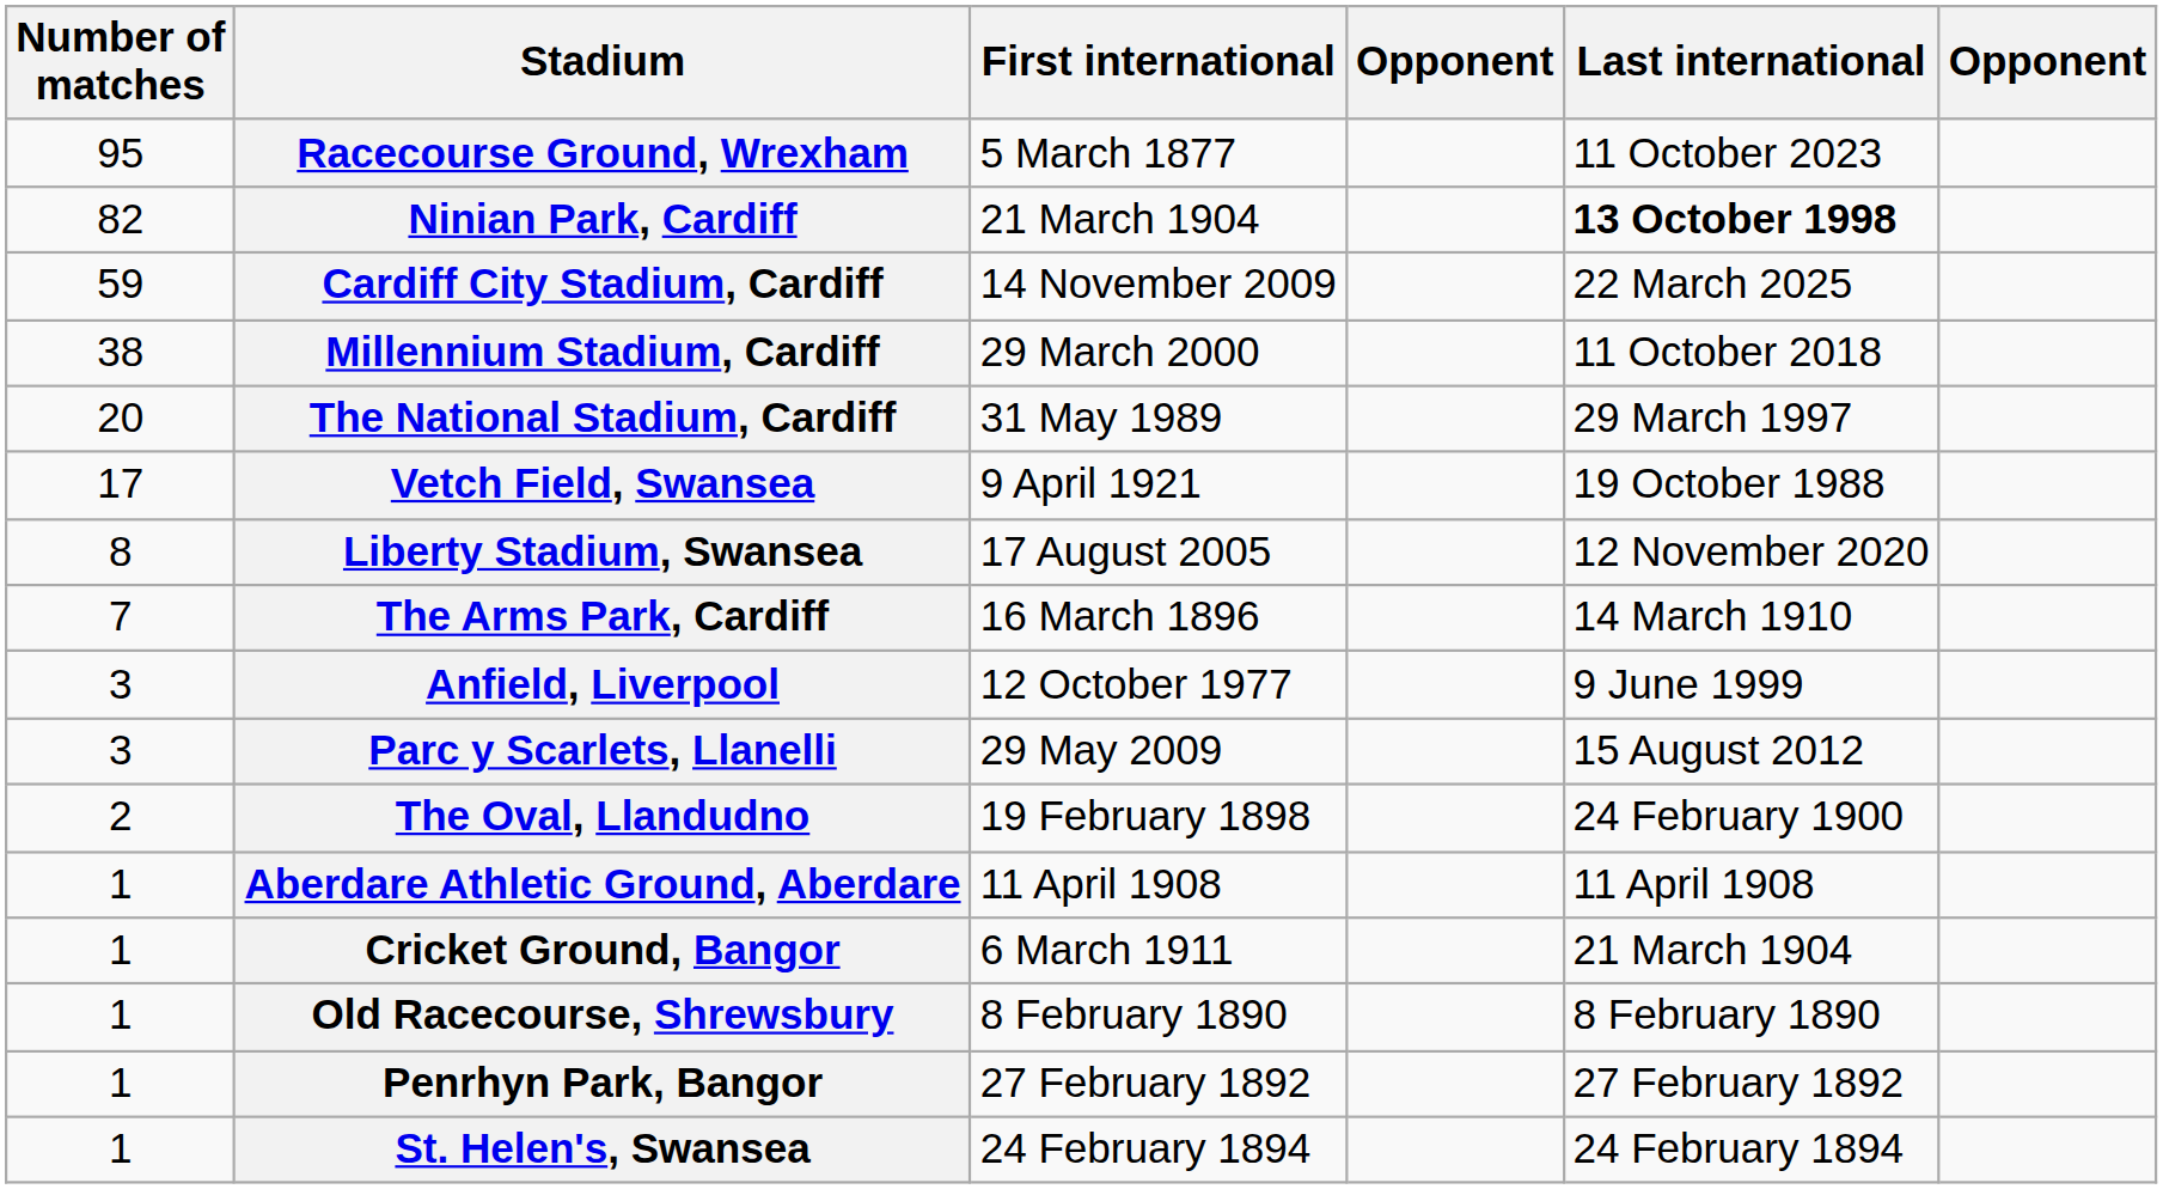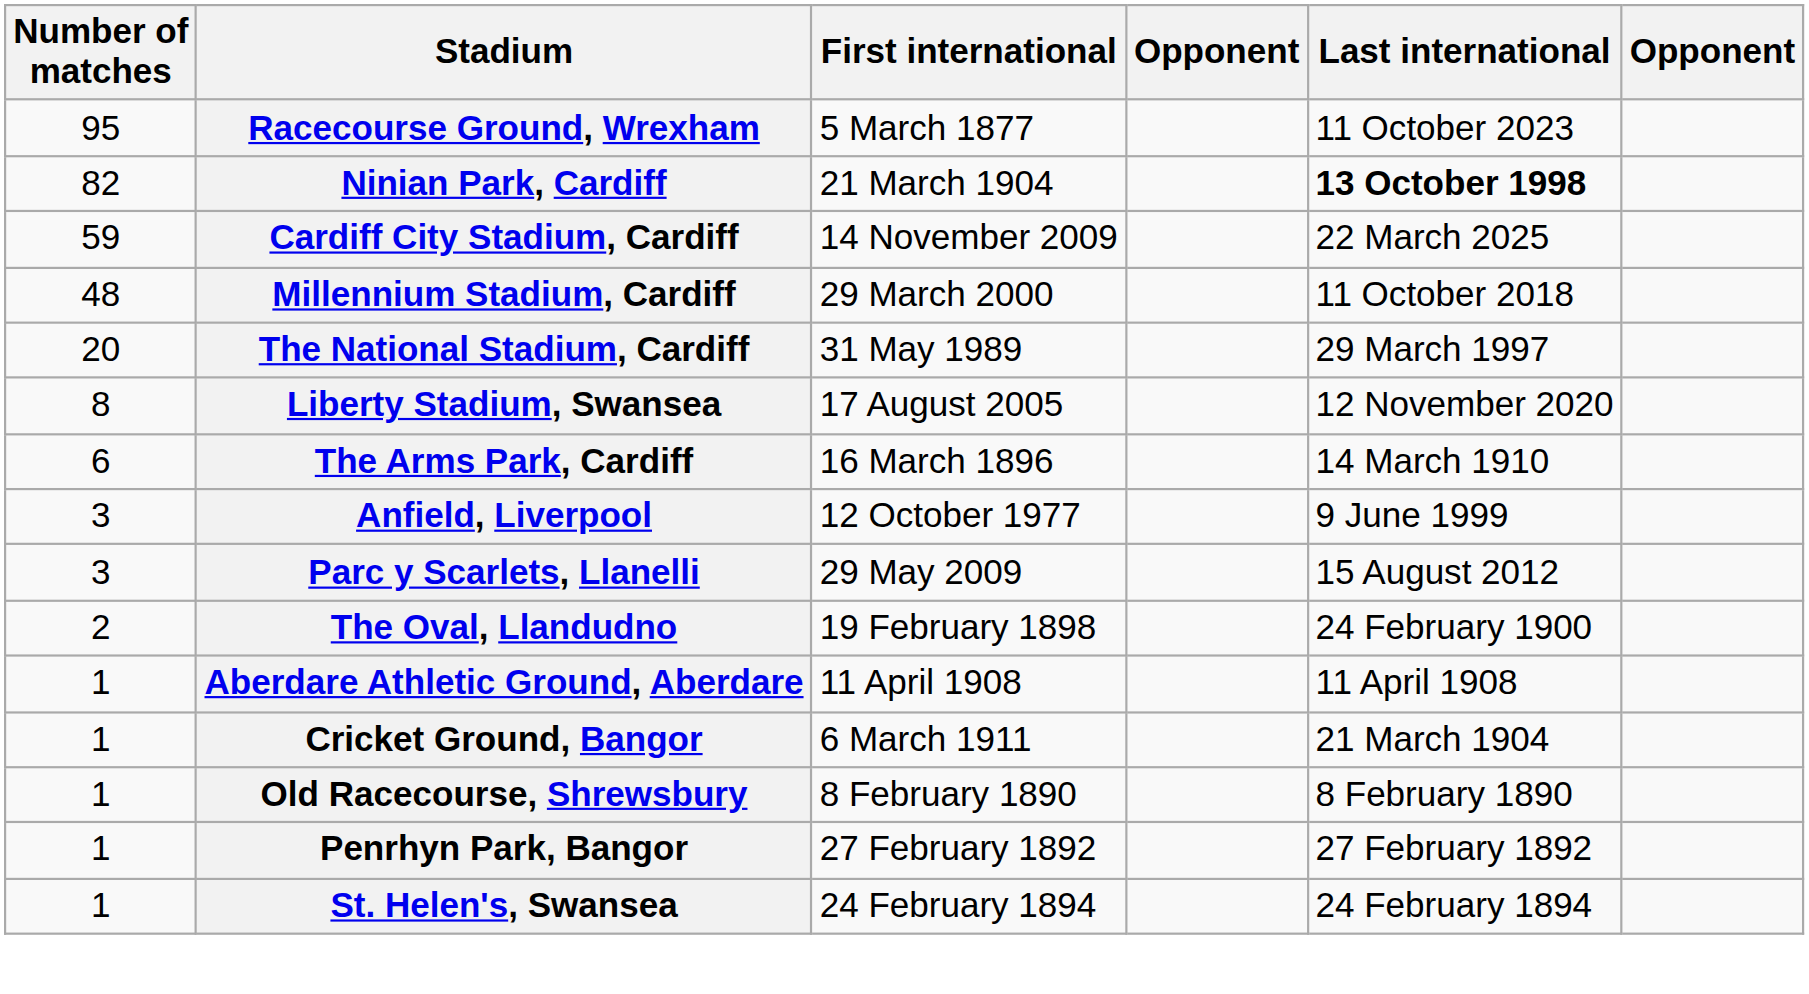 <table class="wikitable sortable plainrowheaders" cellpadding="3" style="text-align: left;">
 <tr>
 <th scope=col>Number of<br> matches</th>
 <th scope=col>Stadium</th>
 <th scope=col>First international</th>
 <th scope=col>Opponent</th>
 <th scope=col>Last international</th>
 <th scope=col>Opponent</th>
 </tr>
 <tr>
 <td align=center>95</td>
 <th scope=row><a href='#'>Racecourse Ground</a>, <a href='#'>Wrexham</a></th>
 <td>5 March 1877</td>
 <td></td>
 <td>11 October 2023</td>
 <td></td>
 </tr>
 <tr>
 <td align=center>82</td>
 <th scope=row><a href='#'>Ninian Park</a>, <a href='#'>Cardiff</a></th>
 <td>21 March 1904</td>
 <td></td>
 <td><strong>13 October 1998</strong></td>
 <td></td>
 </tr>
 <tr>
 <td align=center>59</td>
 <th scope=row><a href='#'>Cardiff City Stadium</a>, Cardiff</th>
 <td>14 November 2009</td>
 <td></td>
 <td>22 March 2025</td>
 <td></td>
 </tr>
 <tr>
-<td align=center>38</td>
+<td align=center>48</td>
 <th scope=row><a href='#'>Millennium Stadium</a>, Cardiff</th>
 <td>29 March 2000</td>
 <td></td>
 <td>11 October 2018</td>
 <td></td>
 </tr>
 <tr>
 <td align=center>20</td>
 <th scope=row><a href='#'>The National Stadium</a>, Cardiff</th>
 <td>31 May 1989</td>
 <td></td>
 <td>29 March 1997</td>
 <td></td>
 </tr>
 <tr>
-<td align=center>17</td>
-<th scope=row><a href='#'>Vetch Field</a>, <a href='#'>Swansea</a></th>
-<td>9 April 1921</td>
-<td></td>
-<td>19 October 1988</td>
-<td></td>
-</tr>
-<tr>
 <td align=center>8</td>
 <th scope=row><a href='#'>Liberty Stadium</a>, Swansea</th>
 <td>17 August 2005</td>
 <td></td>
 <td>12 November 2020</td>
 <td></td>
 </tr>
 <tr>
-<td align=center>7</td>
+<td align=center>6</td>
 <th scope=row><a href='#'>The Arms Park</a>, Cardiff</th>
 <td>16 March 1896</td>
 <td></td>
 <td>14 March 1910</td>
 <td></td>
 </tr>
 <tr>
 <td align=center data-sort-value="3a">3</td>
 <th scope=row><a href='#'>Anfield</a>, <a href='#'>Liverpool</a></th>
 <td>12 October 1977</td>
 <td></td>
 <td>9 June 1999</td>
 <td></td>
 </tr>
 <tr>
 <td align=center data-sort-value="3p">3</td>
 <th scope=row><a href='#'>Parc y Scarlets</a>, <a href='#'>Llanelli</a></th>
 <td>29 May 2009</td>
 <td></td>
 <td>15 August 2012</td>
 <td></td>
 </tr>
 <tr>
 <td align=center>2</td>
 <th scope=row><a href='#'>The Oval</a>, <a href='#'>Llandudno</a></th>
 <td>19 February 1898</td>
 <td></td>
 <td>24 February 1900</td>
 <td></td>
 </tr>
 <tr>
 <td align=center data-sort-value="1.5">1</td>
 <th scope=row><a href='#'>Aberdare Athletic Ground</a>, <a href='#'>Aberdare</a></th>
 <td>11 April 1908</td>
 <td></td>
 <td>11 April 1908</td>
 <td></td>
 </tr>
 <tr>
 <td align=center data-sort-value="1.4">1</td>
 <th scope=row>Cricket Ground, <a href='#'>Bangor</a></th>
 <td>6 March 1911</td>
 <td></td>
 <td>21 March 1904</td>
 <td></td>
 </tr>
 <tr>
 <td align=center data-sort-value="1.3">1</td>
 <th scope=row>Old Racecourse, <a href='#'>Shrewsbury</a></th>
 <td>8 February 1890</td>
 <td></td>
 <td>8 February 1890</td>
 <td></td>
 </tr>
 <tr>
 <td align=center data-sort-value="1.2">1</td>
 <th scope=row>Penrhyn Park, Bangor</th>
 <td>27 February 1892</td>
 <td></td>
 <td>27 February 1892</td>
 <td></td>
 </tr>
 <tr>
 <td align=center data-sort-value="1.1">1</td>
 <th scope=row><a href='#'>St. Helen's</a>, Swansea</th>
 <td>24 February 1894</td>
 <td></td>
 <td>24 February 1894</td>
 <td></td>
 </tr>
 </table>
